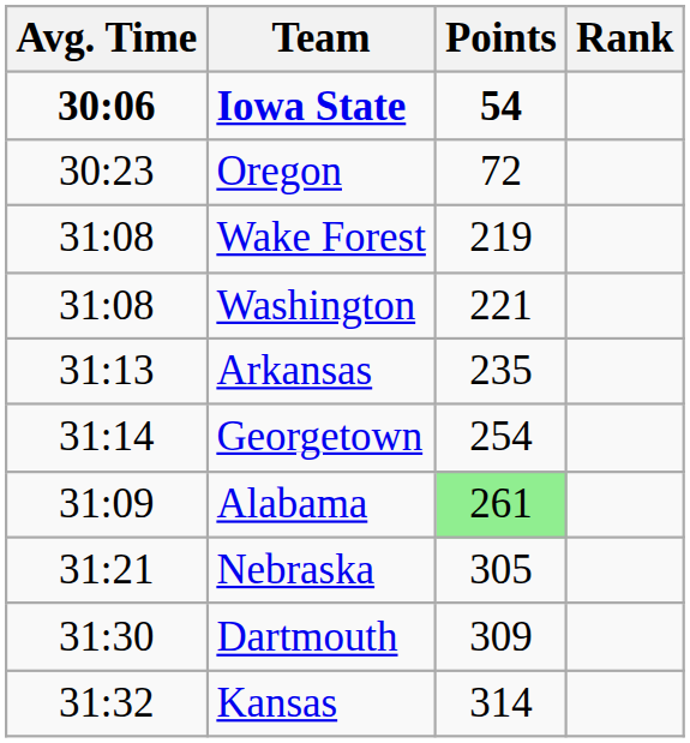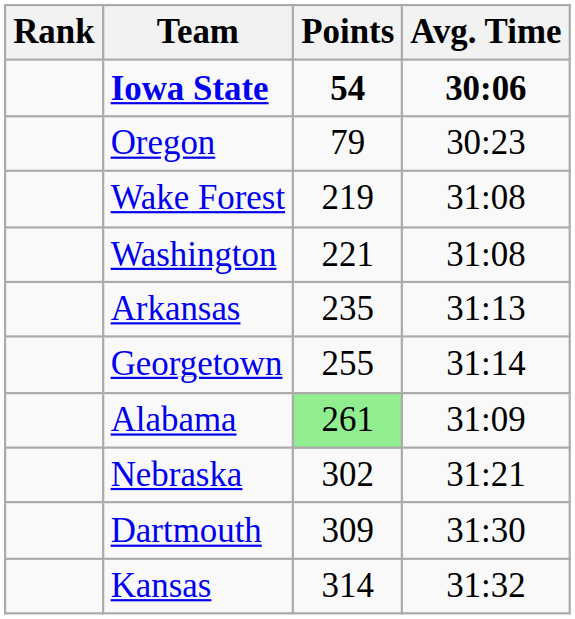 <table class="wikitable sortable" style="text-align:center">
 <tr>
-<th>Avg. Time</th>
+<th>Rank</th>
 <th>Team</th>
 <th>Points</th>
-<th>Rank</th>
+<th>Avg. Time</th>
 </tr>
 <tr>
-<td><strong>30:06</strong></td>
+<td></td>
 <td align=left><strong><a href='#'>Iowa State</a></strong></td>
 <td><strong>54</strong></td>
-<td></td>
+<td><strong>30:06</strong></td>
 </tr>
 <tr>
+<td></td>
+<td align=left><a href='#'>Oregon</a></td>
+<td>79</td>
 <td>30:23</td>
-<td align=left><a href='#'>Oregon</a></td>
-<td>72</td>
-<td></td>
 </tr>
 <tr>
-<td>31:08</td>
+<td></td>
 <td align=left><a href='#'>Wake Forest</a></td>
 <td>219</td>
-<td></td>
+<td>31:08</td>
 </tr>
 <tr>
-<td>31:08</td>
+<td></td>
 <td align=left><a href='#'>Washington</a></td>
 <td>221</td>
-<td></td>
+<td>31:08</td>
 </tr>
 <tr>
-<td>31:13</td>
+<td></td>
 <td align=left><a href='#'>Arkansas</a></td>
 <td>235</td>
-<td></td>
+<td>31:13</td>
 </tr>
 <tr>
+<td></td>
+<td align=left><a href='#'>Georgetown</a></td>
+<td>255</td>
 <td>31:14</td>
-<td align=left><a href='#'>Georgetown</a></td>
-<td>254</td>
-<td></td>
 </tr>
 <tr>
-<td>31:09</td>
+<td></td>
 <td align=left><a href='#'>Alabama</a></td>
 <td style="background: lightgreen;">261</td>
-<td></td>
+<td>31:09</td>
 </tr>
 <tr>
+<td></td>
+<td align=left><a href='#'>Nebraska</a></td>
+<td>302</td>
 <td>31:21</td>
-<td align=left><a href='#'>Nebraska</a></td>
-<td>305</td>
-<td></td>
 </tr>
 <tr>
-<td>31:30</td>
+<td></td>
 <td align=left><a href='#'>Dartmouth</a></td>
 <td>309</td>
-<td></td>
+<td>31:30</td>
 </tr>
 <tr>
-<td>31:32</td>
+<td></td>
 <td align=left><a href='#'>Kansas</a></td>
 <td>314</td>
-<td></td>
+<td>31:32</td>
 </tr>
 </table>
